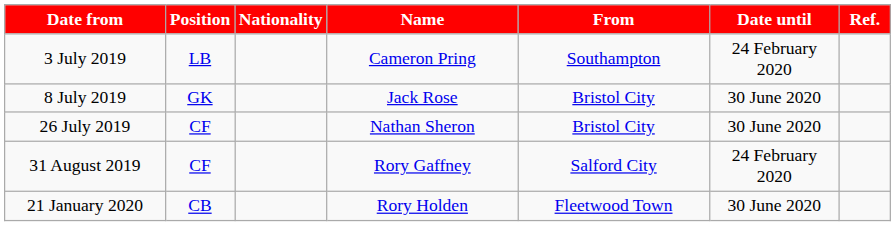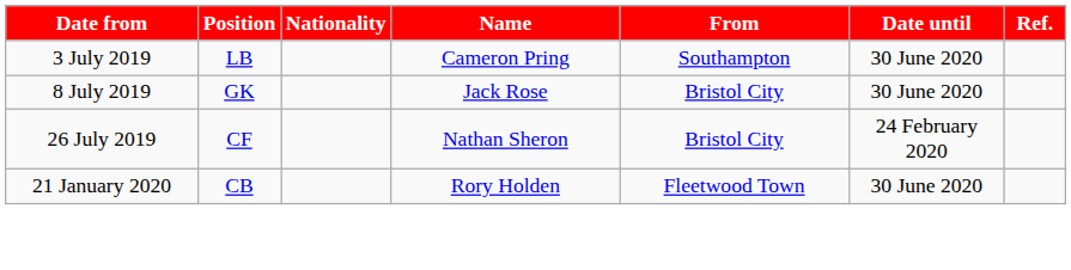 <table class="wikitable"  style="text-align:center; font-size:90%; ">
 <tr>
 <th style="background:#FF0000; color:#FFFFFF; width:125px;">Date from</th>
 <th style="background:#FF0000; color:#FFFFFF; width:50px;">Position</th>
 <th style="background:#FF0000; color:#FFFFFF; width:50px;">Nationality</th>
 <th style="background:#FF0000; color:#FFFFFF; width:150px;">Name</th>
 <th style="background:#FF0000; color:#FFFFFF; width:150px;">From</th>
 <th style="background:#FF0000; color:#FFFFFF; width:100px;">Date until</th>
 <th style="background:#FF0000; color:#FFFFFF; width:35px;">Ref.</th>
 </tr>
 <tr>
 <td>3 July 2019</td>
 <td><a href='#'>LB</a></td>
 <td></td>
 <td><a href='#'>Cameron Pring</a></td>
 <td> <a href='#'>Southampton</a></td>
-<td>24 February 2020</td>
+<td>30 June 2020</td>
 <td></td>
 </tr>
 <tr>
 <td>8 July 2019</td>
 <td><a href='#'>GK</a></td>
 <td></td>
 <td><a href='#'>Jack Rose</a></td>
 <td> <a href='#'>Bristol City</a></td>
 <td>30 June 2020</td>
 <td></td>
 </tr>
 <tr>
 <td>26 July 2019</td>
 <td><a href='#'>CF</a></td>
 <td></td>
 <td><a href='#'>Nathan Sheron</a></td>
 <td> <a href='#'>Bristol City</a></td>
-<td>30 June 2020</td>
-<td></td>
-</tr>
-<tr>
-<td>31 August 2019</td>
-<td><a href='#'>CF</a></td>
-<td></td>
-<td><a href='#'>Rory Gaffney</a></td>
-<td> <a href='#'>Salford City</a></td>
 <td>24 February 2020</td>
 <td></td>
 </tr>
 <tr>
 <td>21 January 2020</td>
 <td><a href='#'>CB</a></td>
 <td></td>
 <td><a href='#'>Rory Holden</a></td>
 <td> <a href='#'>Fleetwood Town</a></td>
 <td>30 June 2020</td>
 <td></td>
 </tr>
 </table>
